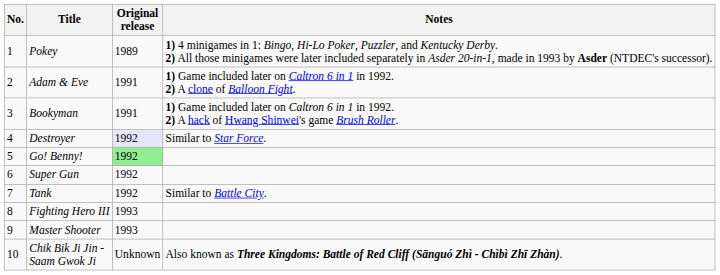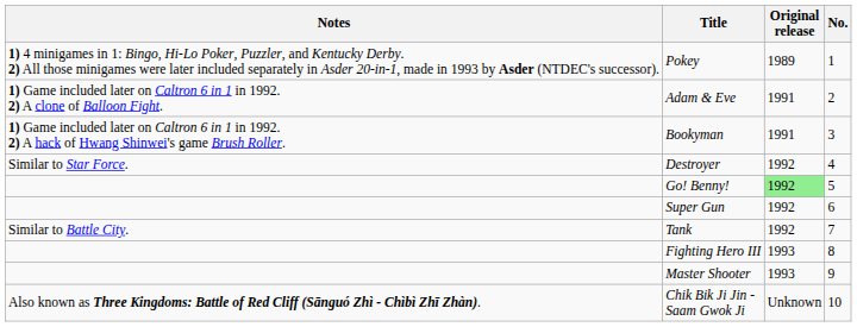 <table class="wikitable sortable" border="1">
 <tr>
-<th scope="col">No.</th>
+<th scope="col">Notes</th>
 <th scope="col">Title</th>
 <th scope="col">Original<br>release</th>
-<th scope="col">Notes</th>
+<th scope="col">No.</th>
 </tr>
 <tr>
-<td>1</td>
+<td><strong>1)</strong> 4 minigames in 1: <em>Bingo</em>, <em>Hi-Lo Poker</em>, <em>Puzzler</em>, and <em>Kentucky Derby</em>.<br><strong>2)</strong> All those minigames were later included separately in <em>Asder 20-in-1</em>, made in 1993 by <strong>Asder</strong> (NTDEC's successor).</td>
 <td><em>Pokey</em></td>
 <td>1989</td>
-<td><strong>1)</strong> 4 minigames in 1: <em>Bingo</em>, <em>Hi-Lo Poker</em>, <em>Puzzler</em>, and <em>Kentucky Derby</em>.<br><strong>2)</strong> All those minigames were later included separately in <em>Asder 20-in-1</em>, made in 1993 by <strong>Asder</strong> (NTDEC's successor).</td>
+<td>1</td>
 </tr>
 <tr>
-<td>2</td>
+<td><strong>1)</strong> Game included later on <em><a href='#'>Caltron 6 in 1</a></em> in 1992.<br><strong>2)</strong> A <a href='#'>clone</a> of <em><a href='#'>Balloon Fight</a></em>.</td>
 <td><em>Adam & Eve</em></td>
 <td>1991</td>
-<td><strong>1)</strong> Game included later on <em><a href='#'>Caltron 6 in 1</a></em> in 1992.<br><strong>2)</strong> A <a href='#'>clone</a> of <em><a href='#'>Balloon Fight</a></em>.</td>
+<td>2</td>
 </tr>
 <tr>
-<td>3</td>
+<td><strong>1)</strong> Game included later on <em>Caltron 6 in 1</em> in 1992.<br><strong>2)</strong> A <a href='#'>hack</a> of <a href='#'>Hwang Shinwei</a>'s game <em><a href='#'>Brush Roller</a></em>.</td>
 <td><em>Bookyman</em></td>
 <td>1991</td>
-<td><strong>1)</strong> Game included later on <em>Caltron 6 in 1</em> in 1992.<br><strong>2)</strong> A <a href='#'>hack</a> of <a href='#'>Hwang Shinwei</a>'s game <em><a href='#'>Brush Roller</a></em>.</td>
+<td>3</td>
 </tr>
 <tr>
+<td>Similar to <em><a href='#'>Star Force</a></em>.</td>
+<td><em>Destroyer</em></td>
+<td>1992</td>
 <td>4</td>
-<td><em>Destroyer</em></td>
-<td style="background: lavender;">1992</td>
-<td>Similar to <em><a href='#'>Star Force</a></em>.</td>
 </tr>
 <tr>
-<td>5</td>
+<td></td>
 <td><em>Go! Benny!</em></td>
 <td style="background: lightgreen;">1992</td>
-<td></td>
+<td>5</td>
 </tr>
 <tr>
-<td>6</td>
+<td></td>
 <td><em>Super Gun</em></td>
 <td>1992</td>
-<td></td>
+<td>6</td>
 </tr>
 <tr>
-<td>7</td>
+<td>Similar to <em><a href='#'>Battle City</a></em>.</td>
 <td><em>Tank</em></td>
 <td>1992</td>
-<td>Similar to <em><a href='#'>Battle City</a></em>.</td>
+<td>7</td>
 </tr>
 <tr>
-<td>8</td>
+<td></td>
 <td><em>Fighting Hero III</em></td>
 <td>1993</td>
-<td></td>
+<td>8</td>
 </tr>
 <tr>
-<td>9</td>
+<td></td>
 <td><em>Master Shooter</em></td>
 <td>1993</td>
-<td></td>
+<td>9</td>
 </tr>
 <tr>
-<td>10</td>
+<td>Also known as <strong><em>Three Kingdoms: Battle of Red Cliff (Sānguó Zhì - Chìbì Zhī Zhàn)</em></strong>.</td>
 <td><em>Chik Bik Ji Jin -<br>Saam Gwok Ji</em></td>
 <td>Unknown</td>
-<td>Also known as <strong><em>Three Kingdoms: Battle of Red Cliff (Sānguó Zhì - Chìbì Zhī Zhàn)</em></strong>.</td>
+<td>10</td>
 </tr>
 </table>
